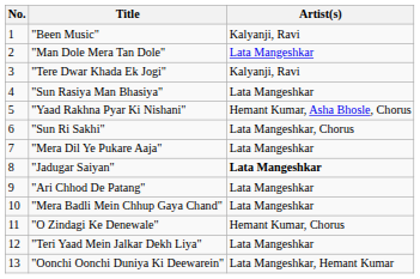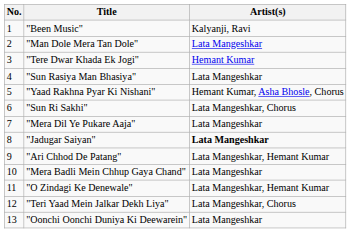 <table class="wikitable">
 <tr>
 <th>No.</th>
 <th>Title</th>
 <th>Artist(s)</th>
 </tr>
 <tr>
 <td>1</td>
 <td>"Been Music"</td>
 <td>Kalyanji, Ravi</td>
 </tr>
 <tr>
 <td>2</td>
 <td>"Man Dole Mera Tan Dole"</td>
 <td><a href='#'>Lata Mangeshkar</a></td>
 </tr>
 <tr>
 <td>3</td>
 <td>"Tere Dwar Khada Ek Jogi"</td>
-<td>Kalyanji, Ravi</td>
+<td><a href='#'>Hemant Kumar</a></td>
 </tr>
 <tr>
 <td>4</td>
 <td>"Sun Rasiya Man Bhasiya"</td>
 <td>Lata Mangeshkar</td>
 </tr>
 <tr>
 <td>5</td>
 <td>"Yaad Rakhna Pyar Ki Nishani"</td>
 <td>Hemant Kumar, <a href='#'>Asha Bhosle</a>, Chorus</td>
 </tr>
 <tr>
 <td>6</td>
 <td>"Sun Ri Sakhi"</td>
 <td>Lata Mangeshkar, Chorus</td>
 </tr>
 <tr>
 <td>7</td>
 <td>"Mera Dil Ye Pukare Aaja"</td>
 <td>Lata Mangeshkar</td>
 </tr>
 <tr>
 <td>8</td>
 <td>"Jadugar Saiyan"</td>
 <td><strong>Lata Mangeshkar</strong></td>
 </tr>
 <tr>
 <td>9</td>
 <td>"Ari Chhod De Patang"</td>
-<td>Lata Mangeshkar</td>
+<td>Lata Mangeshkar, Hemant Kumar</td>
 </tr>
 <tr>
 <td>10</td>
 <td>"Mera Badli Mein Chhup Gaya Chand"</td>
 <td>Lata Mangeshkar</td>
 </tr>
 <tr>
 <td>11</td>
 <td>"O Zindagi Ke Denewale"</td>
-<td>Hemant Kumar, Chorus</td>
+<td>Lata Mangeshkar, Hemant Kumar</td>
 </tr>
 <tr>
 <td>12</td>
 <td>"Teri Yaad Mein Jalkar Dekh Liya"</td>
-<td>Lata Mangeshkar</td>
+<td>Lata Mangeshkar, Chorus</td>
 </tr>
 <tr>
 <td>13</td>
 <td>"Oonchi Oonchi Duniya Ki Deewarein"</td>
-<td>Lata Mangeshkar, Hemant Kumar</td>
+<td>Lata Mangeshkar</td>
 </tr>
 </table>
